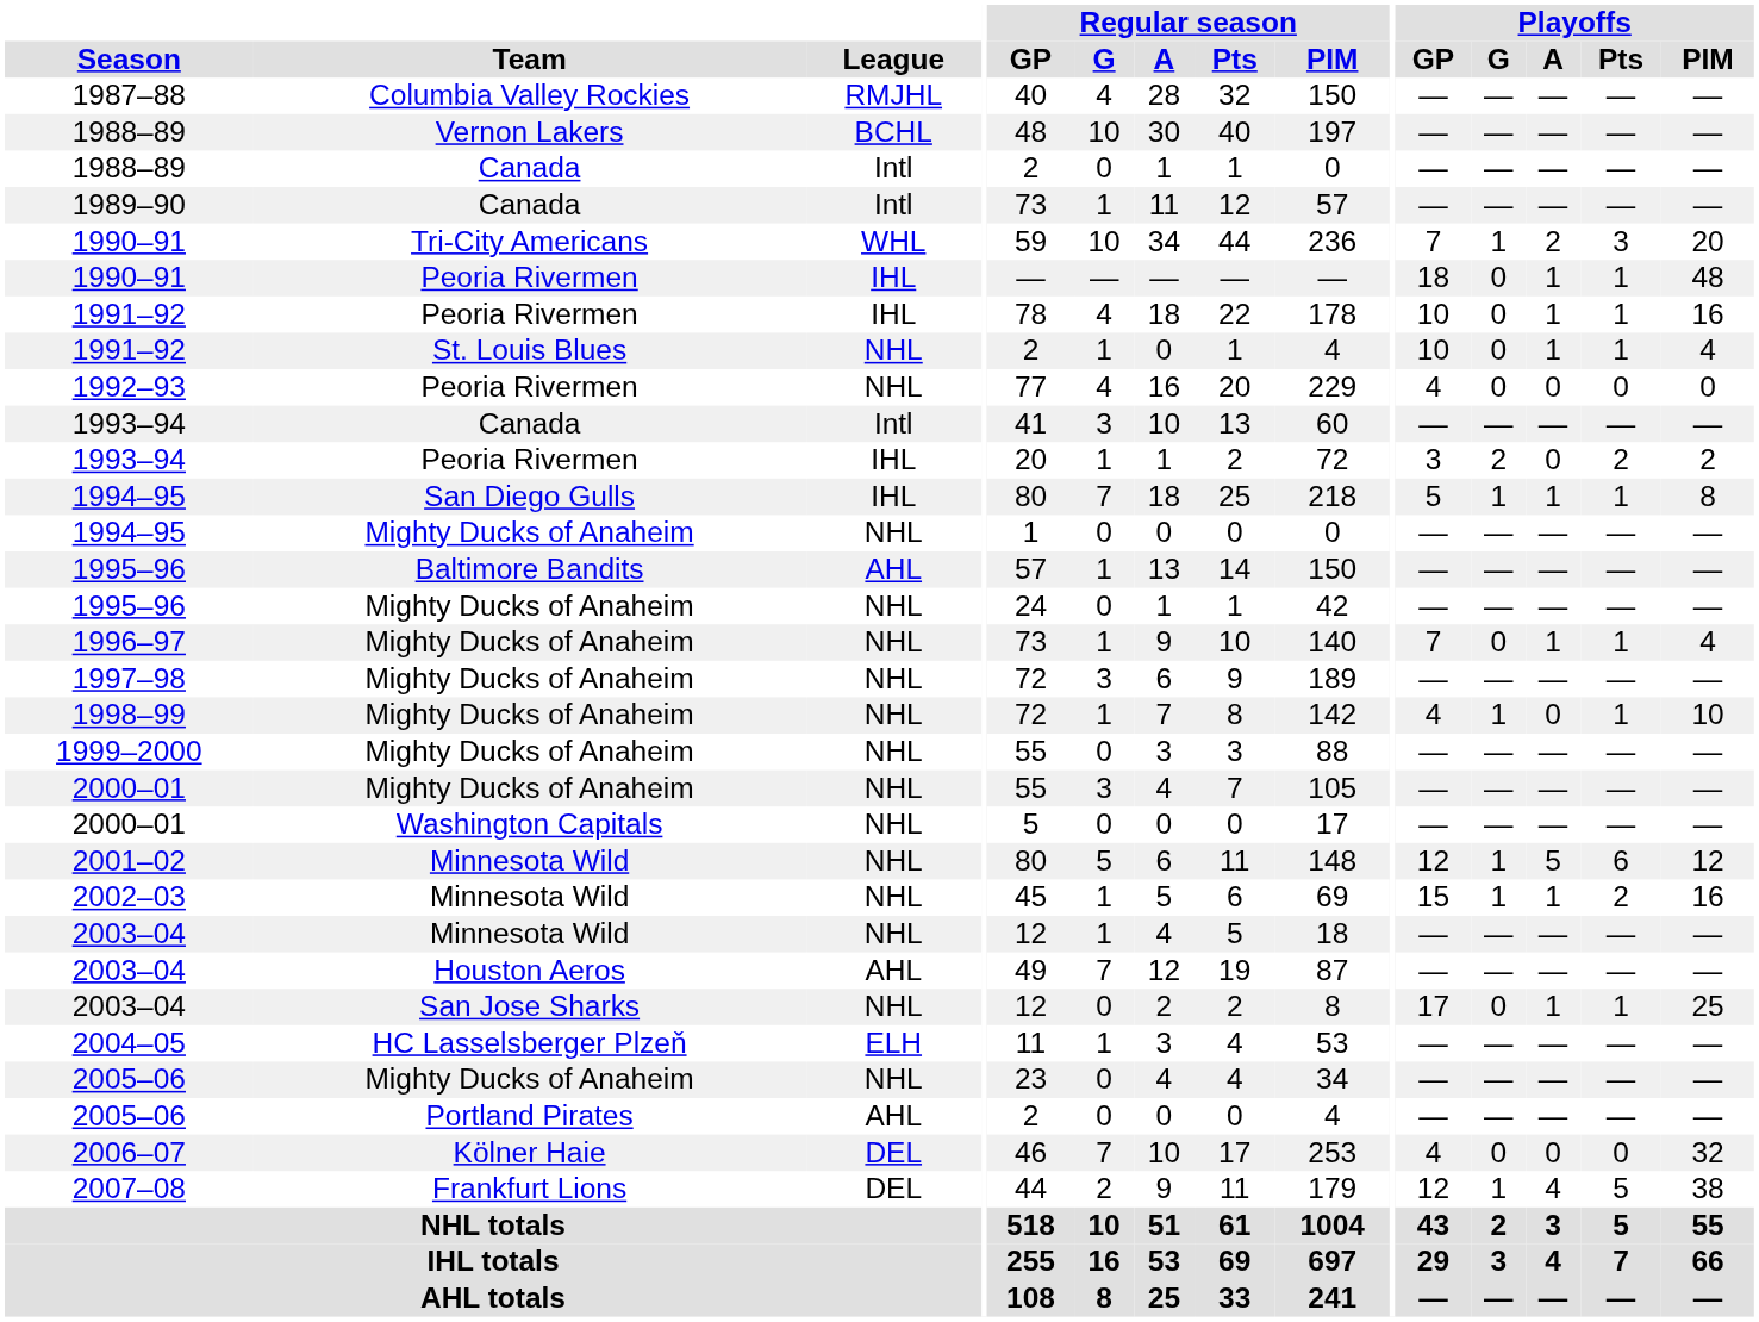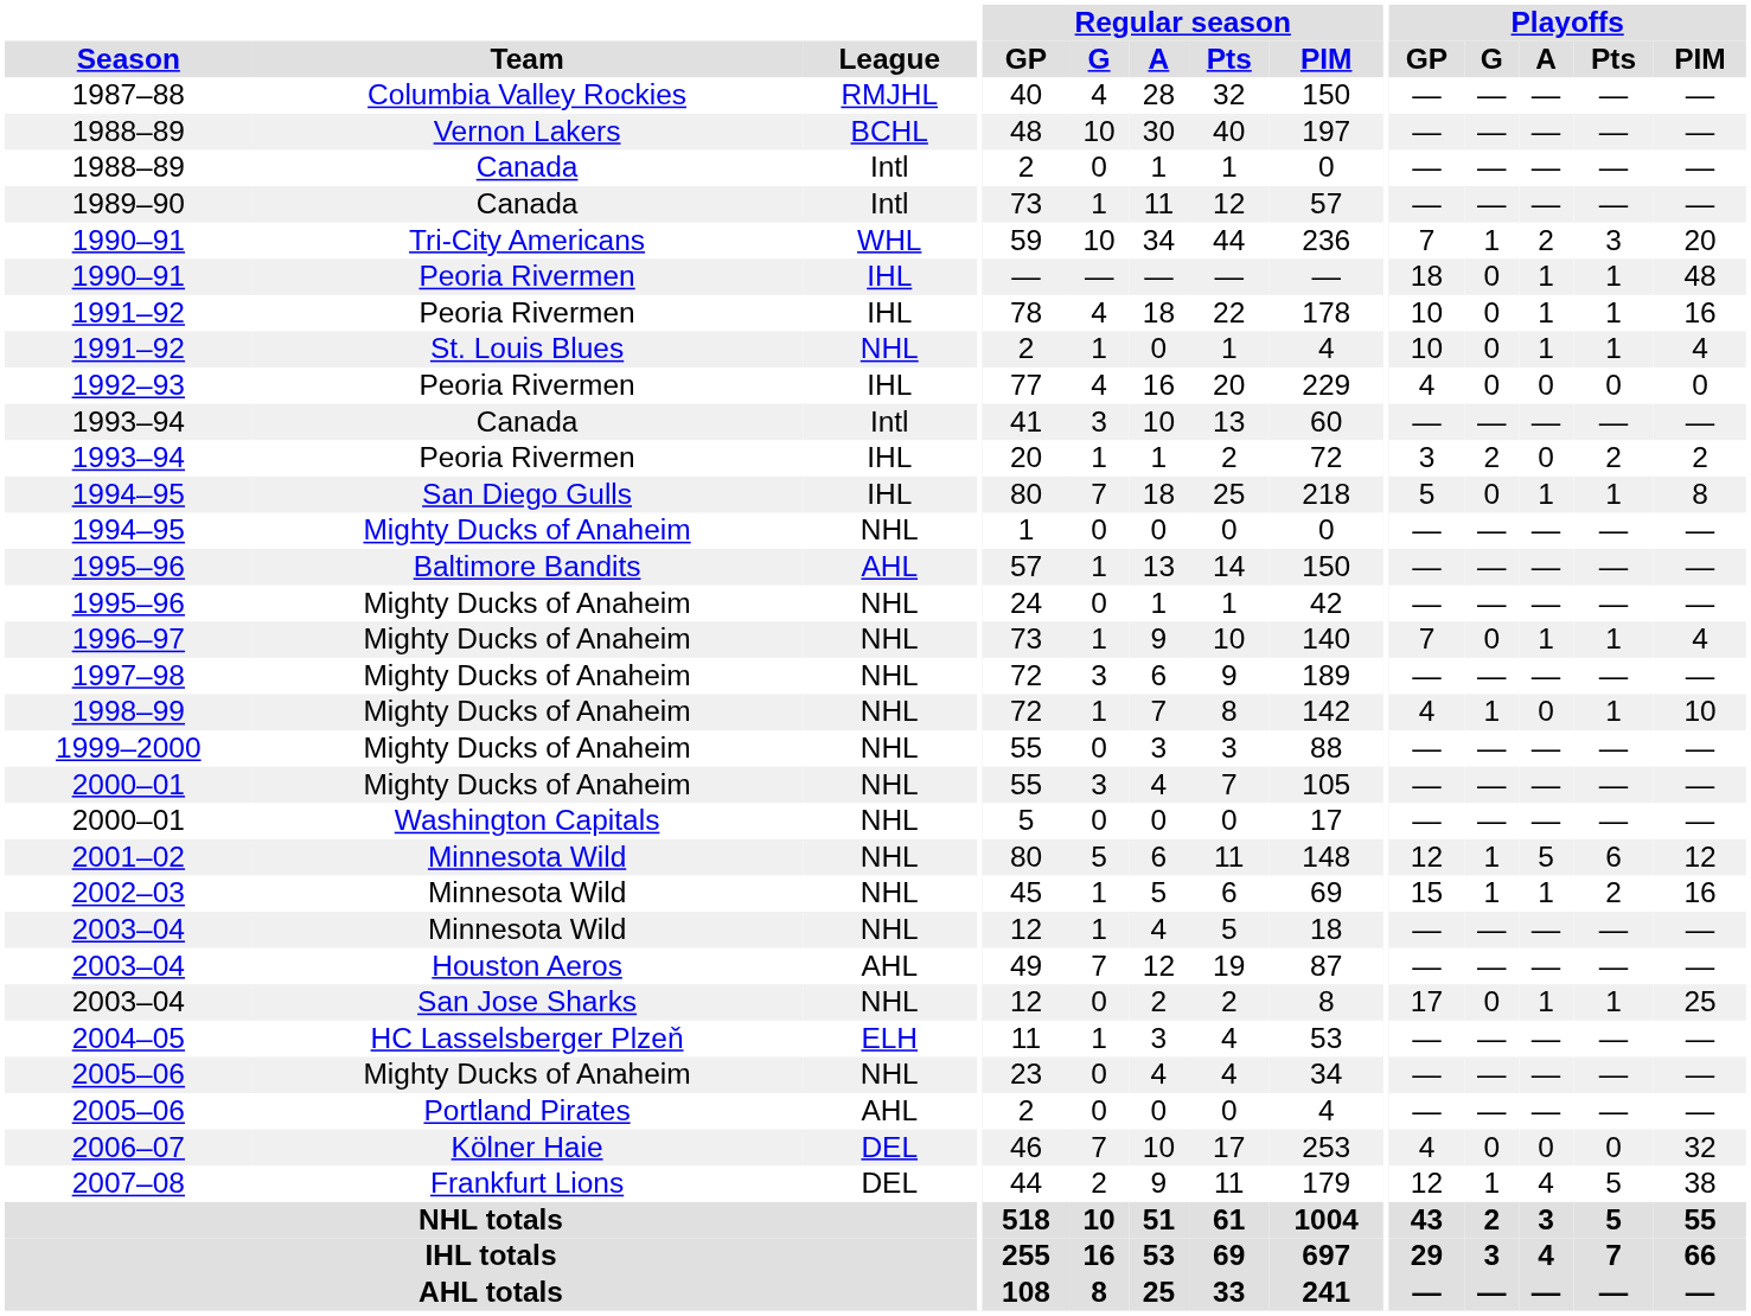 <table border="0" cellpadding="1" cellspacing="0" style="text-align:center; width:60em">
 <tr bgcolor="#e0e0e0">
 <th colspan="3" bgcolor="#ffffff"></th>
 <th rowspan="99" bgcolor="#ffffff"></th>
 <th colspan="5"><a href='#'>Regular season</a></th>
 <th rowspan="99" bgcolor="#ffffff"></th>
 <th colspan="5"><a href='#'>Playoffs</a></th>
 </tr>
 <tr bgcolor="#e0e0e0">
 <th><a href='#'>Season</a></th>
 <th>Team</th>
 <th>League</th>
 <th>GP</th>
 <th><a href='#'>G</a></th>
 <th><a href='#'>A</a></th>
 <th><a href='#'>Pts</a></th>
 <th><a href='#'>PIM</a></th>
 <th>GP</th>
 <th>G</th>
 <th>A</th>
 <th>Pts</th>
 <th>PIM</th>
 </tr>
 <tr>
 <td>1987–88</td>
 <td><a href='#'>Columbia Valley Rockies</a></td>
 <td><a href='#'>RMJHL</a></td>
 <td>40</td>
 <td>4</td>
 <td>28</td>
 <td>32</td>
 <td>150</td>
 <td>—</td>
 <td>—</td>
 <td>—</td>
 <td>—</td>
 <td>—</td>
 </tr>
 <tr bgcolor="#f0f0f0">
 <td>1988–89</td>
 <td><a href='#'>Vernon Lakers</a></td>
 <td><a href='#'>BCHL</a></td>
 <td>48</td>
 <td>10</td>
 <td>30</td>
 <td>40</td>
 <td>197</td>
 <td>—</td>
 <td>—</td>
 <td>—</td>
 <td>—</td>
 <td>—</td>
 </tr>
 <tr>
 <td>1988–89</td>
 <td><a href='#'>Canada</a></td>
 <td>Intl</td>
 <td>2</td>
 <td>0</td>
 <td>1</td>
 <td>1</td>
 <td>0</td>
 <td>—</td>
 <td>—</td>
 <td>—</td>
 <td>—</td>
 <td>—</td>
 </tr>
 <tr bgcolor="#f0f0f0">
 <td>1989–90</td>
 <td>Canada</td>
 <td>Intl</td>
 <td>73</td>
 <td>1</td>
 <td>11</td>
 <td>12</td>
 <td>57</td>
 <td>—</td>
 <td>—</td>
 <td>—</td>
 <td>—</td>
 <td>—</td>
 </tr>
 <tr>
 <td><a href='#'>1990–91</a></td>
 <td><a href='#'>Tri-City Americans</a></td>
 <td><a href='#'>WHL</a></td>
 <td>59</td>
 <td>10</td>
 <td>34</td>
 <td>44</td>
 <td>236</td>
 <td>7</td>
 <td>1</td>
 <td>2</td>
 <td>3</td>
 <td>20</td>
 </tr>
 <tr bgcolor="#f0f0f0">
 <td><a href='#'>1990–91</a></td>
 <td><a href='#'>Peoria Rivermen</a></td>
 <td><a href='#'>IHL</a></td>
 <td>—</td>
 <td>—</td>
 <td>—</td>
 <td>—</td>
 <td>—</td>
 <td>18</td>
 <td>0</td>
 <td>1</td>
 <td>1</td>
 <td>48</td>
 </tr>
 <tr>
 <td><a href='#'>1991–92</a></td>
 <td>Peoria Rivermen</td>
 <td>IHL</td>
 <td>78</td>
 <td>4</td>
 <td>18</td>
 <td>22</td>
 <td>178</td>
 <td>10</td>
 <td>0</td>
 <td>1</td>
 <td>1</td>
 <td>16</td>
 </tr>
 <tr bgcolor="#f0f0f0">
 <td><a href='#'>1991–92</a></td>
 <td><a href='#'>St. Louis Blues</a></td>
 <td><a href='#'>NHL</a></td>
 <td>2</td>
 <td>1</td>
 <td>0</td>
 <td>1</td>
 <td>4</td>
 <td>10</td>
 <td>0</td>
 <td>1</td>
 <td>1</td>
 <td>4</td>
 </tr>
 <tr>
 <td><a href='#'>1992–93</a></td>
 <td>Peoria Rivermen</td>
-<td>NHL</td>
+<td>IHL</td>
 <td>77</td>
 <td>4</td>
 <td>16</td>
 <td>20</td>
 <td>229</td>
 <td>4</td>
 <td>0</td>
 <td>0</td>
 <td>0</td>
 <td>0</td>
 </tr>
 <tr bgcolor="#f0f0f0">
 <td>1993–94</td>
 <td>Canada</td>
 <td>Intl</td>
 <td>41</td>
 <td>3</td>
 <td>10</td>
 <td>13</td>
 <td>60</td>
 <td>—</td>
 <td>—</td>
 <td>—</td>
 <td>—</td>
 <td>—</td>
 </tr>
 <tr>
 <td><a href='#'>1993–94</a></td>
 <td>Peoria Rivermen</td>
 <td>IHL</td>
 <td>20</td>
 <td>1</td>
 <td>1</td>
 <td>2</td>
 <td>72</td>
 <td>3</td>
 <td>2</td>
 <td>0</td>
 <td>2</td>
 <td>2</td>
 </tr>
 <tr bgcolor="#f0f0f0">
 <td><a href='#'>1994–95</a></td>
 <td><a href='#'>San Diego Gulls</a></td>
 <td>IHL</td>
 <td>80</td>
 <td>7</td>
 <td>18</td>
 <td>25</td>
 <td>218</td>
 <td>5</td>
-<td>1</td>
+<td>0</td>
 <td>1</td>
 <td>1</td>
 <td>8</td>
 </tr>
 <tr>
 <td><a href='#'>1994–95</a></td>
 <td><a href='#'>Mighty Ducks of Anaheim</a></td>
 <td>NHL</td>
 <td>1</td>
 <td>0</td>
 <td>0</td>
 <td>0</td>
 <td>0</td>
 <td>—</td>
 <td>—</td>
 <td>—</td>
 <td>—</td>
 <td>—</td>
 </tr>
 <tr bgcolor="#f0f0f0">
 <td><a href='#'>1995–96</a></td>
 <td><a href='#'>Baltimore Bandits</a></td>
 <td><a href='#'>AHL</a></td>
 <td>57</td>
 <td>1</td>
 <td>13</td>
 <td>14</td>
 <td>150</td>
 <td>—</td>
 <td>—</td>
 <td>—</td>
 <td>—</td>
 <td>—</td>
 </tr>
 <tr>
 <td><a href='#'>1995–96</a></td>
 <td>Mighty Ducks of Anaheim</td>
 <td>NHL</td>
 <td>24</td>
 <td>0</td>
 <td>1</td>
 <td>1</td>
 <td>42</td>
 <td>—</td>
 <td>—</td>
 <td>—</td>
 <td>—</td>
 <td>—</td>
 </tr>
 <tr bgcolor="#f0f0f0">
 <td><a href='#'>1996–97</a></td>
 <td>Mighty Ducks of Anaheim</td>
 <td>NHL</td>
 <td>73</td>
 <td>1</td>
 <td>9</td>
 <td>10</td>
 <td>140</td>
 <td>7</td>
 <td>0</td>
 <td>1</td>
 <td>1</td>
 <td>4</td>
 </tr>
 <tr>
 <td><a href='#'>1997–98</a></td>
 <td>Mighty Ducks of Anaheim</td>
 <td>NHL</td>
 <td>72</td>
 <td>3</td>
 <td>6</td>
 <td>9</td>
 <td>189</td>
 <td>—</td>
 <td>—</td>
 <td>—</td>
 <td>—</td>
 <td>—</td>
 </tr>
 <tr bgcolor="#f0f0f0">
 <td><a href='#'>1998–99</a></td>
 <td>Mighty Ducks of Anaheim</td>
 <td>NHL</td>
 <td>72</td>
 <td>1</td>
 <td>7</td>
 <td>8</td>
 <td>142</td>
 <td>4</td>
 <td>1</td>
 <td>0</td>
 <td>1</td>
 <td>10</td>
 </tr>
 <tr>
 <td><a href='#'>1999–2000</a></td>
 <td>Mighty Ducks of Anaheim</td>
 <td>NHL</td>
 <td>55</td>
 <td>0</td>
 <td>3</td>
 <td>3</td>
 <td>88</td>
 <td>—</td>
 <td>—</td>
 <td>—</td>
 <td>—</td>
 <td>—</td>
 </tr>
 <tr bgcolor="#f0f0f0">
 <td><a href='#'>2000–01</a></td>
 <td>Mighty Ducks of Anaheim</td>
 <td>NHL</td>
 <td>55</td>
 <td>3</td>
 <td>4</td>
 <td>7</td>
 <td>105</td>
 <td>—</td>
 <td>—</td>
 <td>—</td>
 <td>—</td>
 <td>—</td>
 </tr>
 <tr>
 <td>2000–01</td>
 <td><a href='#'>Washington Capitals</a></td>
 <td>NHL</td>
 <td>5</td>
 <td>0</td>
 <td>0</td>
 <td>0</td>
 <td>17</td>
 <td>—</td>
 <td>—</td>
 <td>—</td>
 <td>—</td>
 <td>—</td>
 </tr>
 <tr bgcolor="#f0f0f0">
 <td><a href='#'>2001–02</a></td>
 <td><a href='#'>Minnesota Wild</a></td>
 <td>NHL</td>
 <td>80</td>
 <td>5</td>
 <td>6</td>
 <td>11</td>
 <td>148</td>
 <td>12</td>
 <td>1</td>
 <td>5</td>
 <td>6</td>
 <td>12</td>
 </tr>
 <tr>
 <td><a href='#'>2002–03</a></td>
 <td>Minnesota Wild</td>
 <td>NHL</td>
 <td>45</td>
 <td>1</td>
 <td>5</td>
 <td>6</td>
 <td>69</td>
 <td>15</td>
 <td>1</td>
 <td>1</td>
 <td>2</td>
 <td>16</td>
 </tr>
 <tr bgcolor="#f0f0f0">
 <td><a href='#'>2003–04</a></td>
 <td>Minnesota Wild</td>
 <td>NHL</td>
 <td>12</td>
 <td>1</td>
 <td>4</td>
 <td>5</td>
 <td>18</td>
 <td>—</td>
 <td>—</td>
 <td>—</td>
 <td>—</td>
 <td>—</td>
 </tr>
 <tr>
 <td><a href='#'>2003–04</a></td>
 <td><a href='#'>Houston Aeros</a></td>
 <td>AHL</td>
 <td>49</td>
 <td>7</td>
 <td>12</td>
 <td>19</td>
 <td>87</td>
 <td>—</td>
 <td>—</td>
 <td>—</td>
 <td>—</td>
 <td>—</td>
 </tr>
 <tr bgcolor="#f0f0f0">
 <td>2003–04</td>
 <td><a href='#'>San Jose Sharks</a></td>
 <td>NHL</td>
 <td>12</td>
 <td>0</td>
 <td>2</td>
 <td>2</td>
 <td>8</td>
 <td>17</td>
 <td>0</td>
 <td>1</td>
 <td>1</td>
 <td>25</td>
 </tr>
 <tr>
 <td><a href='#'>2004–05</a></td>
 <td><a href='#'>HC Lasselsberger Plzeň</a></td>
 <td><a href='#'>ELH</a></td>
 <td>11</td>
 <td>1</td>
 <td>3</td>
 <td>4</td>
 <td>53</td>
 <td>—</td>
 <td>—</td>
 <td>—</td>
 <td>—</td>
 <td>—</td>
 </tr>
 <tr bgcolor="#f0f0f0">
 <td><a href='#'>2005–06</a></td>
 <td>Mighty Ducks of Anaheim</td>
 <td>NHL</td>
 <td>23</td>
 <td>0</td>
 <td>4</td>
 <td>4</td>
 <td>34</td>
 <td>—</td>
 <td>—</td>
 <td>—</td>
 <td>—</td>
 <td>—</td>
 </tr>
 <tr>
 <td><a href='#'>2005–06</a></td>
 <td><a href='#'>Portland Pirates</a></td>
 <td>AHL</td>
 <td>2</td>
 <td>0</td>
 <td>0</td>
 <td>0</td>
 <td>4</td>
 <td>—</td>
 <td>—</td>
 <td>—</td>
 <td>—</td>
 <td>—</td>
 </tr>
 <tr bgcolor="#f0f0f0">
 <td><a href='#'>2006–07</a></td>
 <td><a href='#'>Kölner Haie</a></td>
 <td><a href='#'>DEL</a></td>
 <td>46</td>
 <td>7</td>
 <td>10</td>
 <td>17</td>
 <td>253</td>
 <td>4</td>
 <td>0</td>
 <td>0</td>
 <td>0</td>
 <td>32</td>
 </tr>
 <tr>
 <td><a href='#'>2007–08</a></td>
 <td><a href='#'>Frankfurt Lions</a></td>
 <td>DEL</td>
 <td>44</td>
 <td>2</td>
 <td>9</td>
 <td>11</td>
 <td>179</td>
 <td>12</td>
 <td>1</td>
 <td>4</td>
 <td>5</td>
 <td>38</td>
 </tr>
 <tr bgcolor="#e0e0e0">
 <th colspan="3">NHL totals</th>
 <th>518</th>
 <th>10</th>
 <th>51</th>
 <th>61</th>
 <th>1004</th>
 <th>43</th>
 <th>2</th>
 <th>3</th>
 <th>5</th>
 <th>55</th>
 </tr>
 <tr bgcolor="#e0e0e0">
 <th colspan="3">IHL totals</th>
 <th>255</th>
 <th>16</th>
 <th>53</th>
 <th>69</th>
 <th>697</th>
 <th>29</th>
 <th>3</th>
 <th>4</th>
 <th>7</th>
 <th>66</th>
 </tr>
 <tr bgcolor="#e0e0e0">
 <th colspan="3">AHL totals</th>
 <th>108</th>
 <th>8</th>
 <th>25</th>
 <th>33</th>
 <th>241</th>
 <th>—</th>
 <th>—</th>
 <th>—</th>
 <th>—</th>
 <th>—</th>
 </tr>
 </table>
